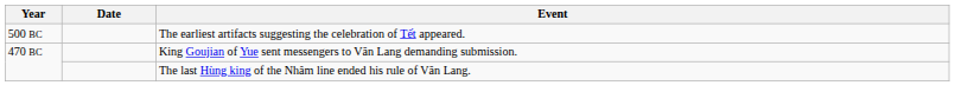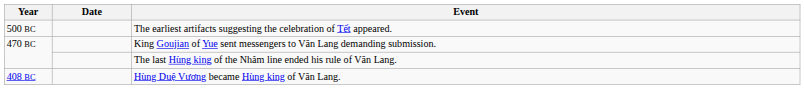 <table class="wikitable" width="100%">
 <tr>
 <th style="width:6%">Year</th>
 <th style="width:10%">Date</th>
 <th>Event</th>
 </tr>
 <tr>
 <td>500 <small>BC</small></td>
 <td></td>
 <td>The earliest artifacts suggesting the celebration of <a href='#'>Tết</a> appeared.</td>
 </tr>
 <tr>
 <td rowspan="2" valign="top">470 <small>BC</small></td>
 <td></td>
 <td>King <a href='#'>Goujian</a> of <a href='#'>Yue</a> sent messengers to Văn Lang demanding submission.</td>
 </tr>
 <tr>
 <td></td>
 <td>The last <a href='#'>Hùng king</a> of the Nhâm line ended his rule of Văn Lang.</td>
 </tr>
+<tr>
+<td><a href='#'>408 <small>BC</small></a></td>
+<td></td>
+<td><a href='#'>Hùng Duệ Vương</a> became <a href='#'>Hùng king</a> of Văn Lang.</td>
+</tr>
 </table>
